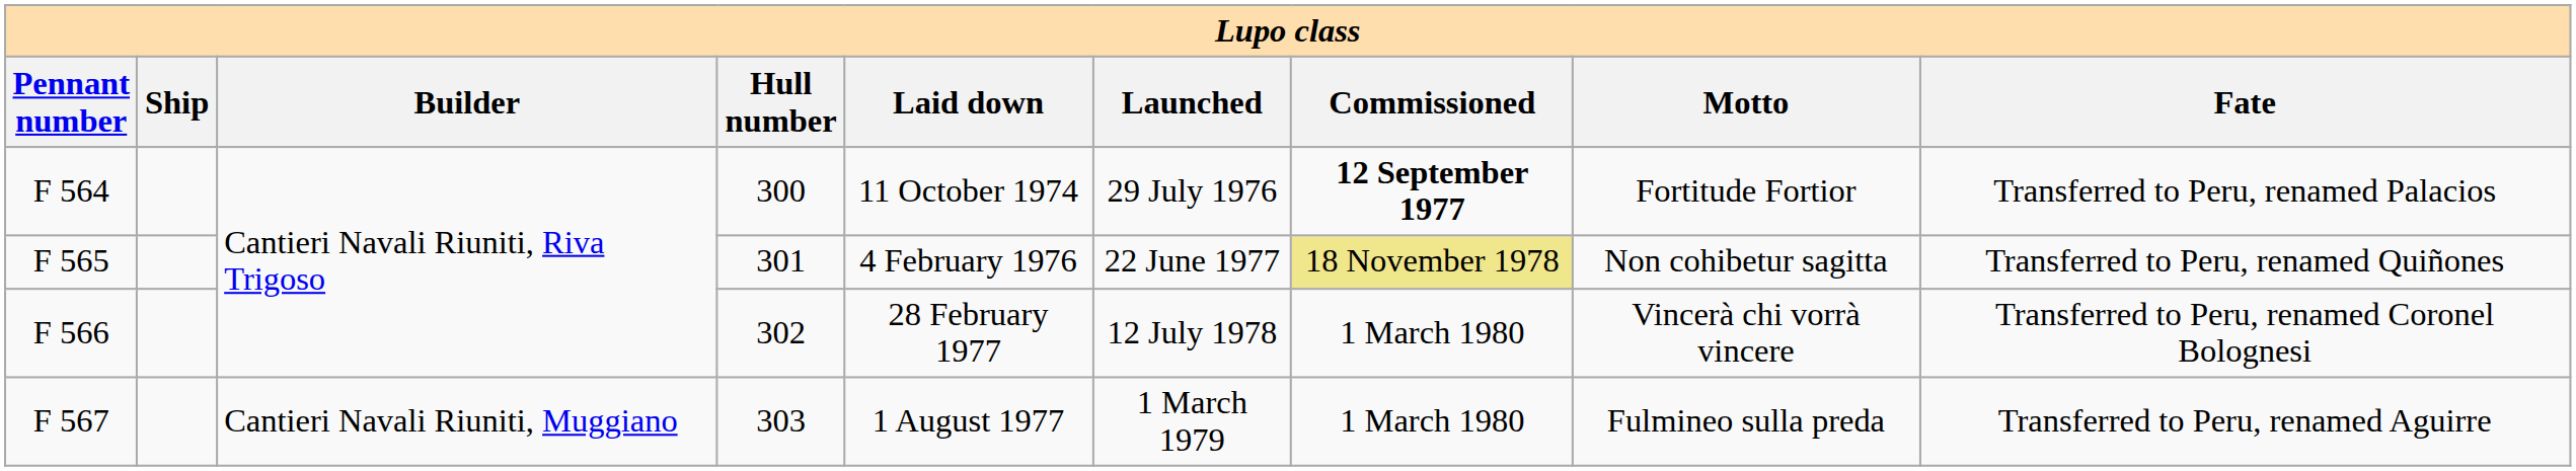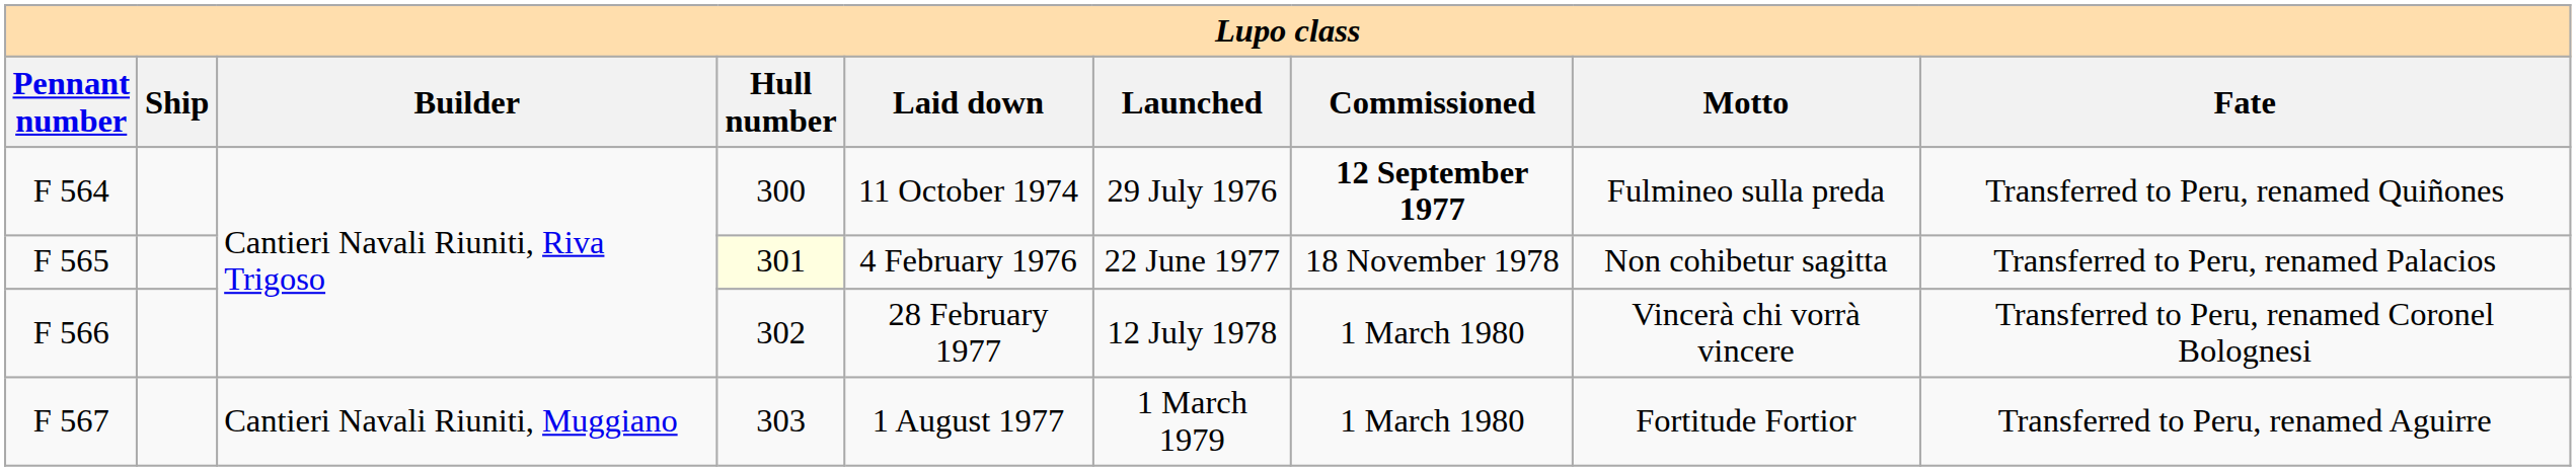 <table border="1" class="sortable wikitable">
 <tr>
 <th colspan="11" style="background:#ffdead;"> <strong><em>Lupo<em> class<strong></th>
 </tr>
 <tr>
 <th><a href='#'>Pennant<br>number</a></th>
 <th>Ship</th>
 <th>Builder</th>
 <th>Hull<br>number</th>
 <th>Laid down</th>
 <th>Launched</th>
 <th>Commissioned</th>
 <th>Motto</th>
 <th>Fate</th>
 </tr>
 <tr>
 <td align="center">F 564</td>
 <td></td>
 <td rowspan=3>Cantieri Navali Riuniti, <a href='#'>Riva Trigoso</a></td>
 <td align="center">300</td>
 <td align="center">11 October 1974</td>
 <td align="center">29 July 1976</td>
 <td align="center"><strong>12 September 1977</strong></td>
-<td align="center"></em> Fortitude Fortior<em></td>
-<td align="center">Transferred to Peru, renamed </em>Palacios<em></td>
+<td align="center"></em>Fulmineo sulla preda<em></td>
+<td align="center">Transferred to Peru, renamed </em>Quiñones<em></td>
 </tr>
 <tr>
 <td align="center">F 565</td>
 <td></td>
-<td align="center">301</td>
+<td align="center" style="background: lightyellow;">301</td>
 <td align="center">4 February 1976</td>
 <td align="center">22 June 1977</td>
-<td align="center" style="background: khaki;">18 November 1978</td>
+<td align="center">18 November 1978</td>
 <td align="center"></em>Non cohibetur sagitta<em></td>
-<td align="center">Transferred to Peru, renamed </em>Quiñones<em></td>
+<td align="center">Transferred to Peru, renamed </em>Palacios<em></td>
 </tr>
 <tr>
 <td align="center">F 566</td>
 <td></td>
 <td align="center">302</td>
 <td align="center">28 February 1977</td>
 <td align="center">12 July 1978</td>
 <td align="center">1 March 1980</td>
 <td align="center"></em>Vincerà chi vorrà vincere<em></td>
 <td align="center">Transferred to Peru, renamed </em>Coronel Bolognesi<em></td>
 </tr>
 <tr>
 <td align="center">F 567</td>
 <td></td>
 <td>Cantieri Navali Riuniti, <a href='#'>Muggiano</a></td>
 <td align="center">303</td>
 <td align="center">1 August 1977</td>
 <td align="center">1 March 1979</td>
 <td align="center">1 March 1980</td>
-<td align="center"></em>Fulmineo sulla preda<em></td>
+<td align="center"></em> Fortitude Fortior<em></td>
 <td align="center">Transferred to Peru, renamed </em>Aguirre<em></td>
 </tr>
 </table>
